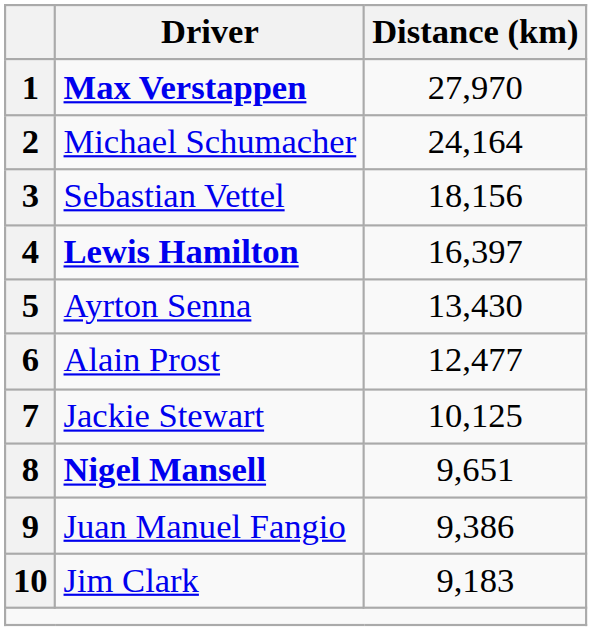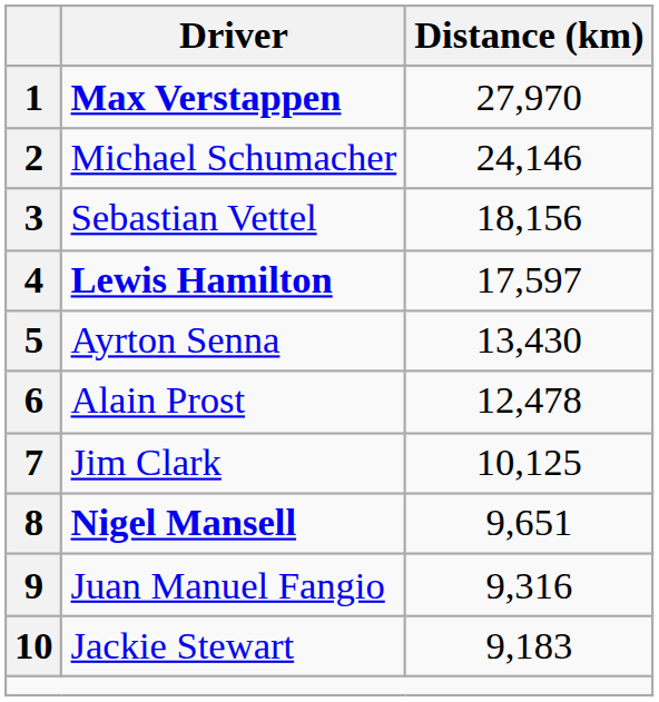 <table class="wikitable">
 <tr>
 <th></th>
 <th>Driver</th>
 <th>Distance (km)</th>
 </tr>
 <tr>
 <th>1</th>
 <td> <strong><a href='#'>Max Verstappen</a></strong></td>
 <td align=center>27,970</td>
 </tr>
 <tr>
 <th>2</th>
 <td> <a href='#'>Michael Schumacher</a></td>
-<td align=center>24,164</td>
+<td align=center>24,146</td>
 </tr>
 <tr>
 <th>3</th>
 <td> <a href='#'>Sebastian Vettel</a></td>
 <td align=center>18,156</td>
 </tr>
 <tr>
 <th>4</th>
 <td> <strong><a href='#'>Lewis Hamilton</a></strong></td>
-<td align=center>16,397</td>
+<td align=center>17,597</td>
 </tr>
 <tr>
 <th>5</th>
 <td> <a href='#'>Ayrton Senna</a></td>
 <td align=center>13,430</td>
 </tr>
 <tr>
 <th>6</th>
 <td> <a href='#'>Alain Prost</a></td>
-<td align=center>12,477</td>
+<td align=center>12,478</td>
 </tr>
 <tr>
 <th>7</th>
-<td> <a href='#'>Jackie Stewart</a></td>
+<td> <a href='#'>Jim Clark</a></td>
 <td align=center>10,125</td>
 </tr>
 <tr>
 <th>8</th>
 <td><strong> <a href='#'>Nigel Mansell</a></strong></td>
 <td align=center>9,651</td>
 </tr>
 <tr>
 <th>9</th>
 <td> <a href='#'>Juan Manuel Fangio</a></td>
-<td align=center>9,386</td>
+<td align=center>9,316</td>
 </tr>
 <tr>
 <th>10</th>
-<td> <a href='#'>Jim Clark</a></td>
+<td> <a href='#'>Jackie Stewart</a></td>
 <td align=center>9,183</td>
 </tr>
 <tr>
 <td colspan=3></td>
 </tr>
 </table>
